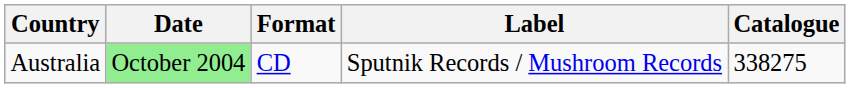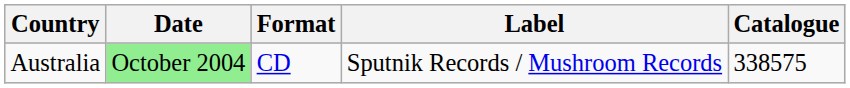 <table class="wikitable">
 <tr>
 <th>Country</th>
 <th>Date</th>
 <th>Format</th>
 <th>Label</th>
 <th>Catalogue</th>
 </tr>
 <tr>
 <td>Australia</td>
 <td style="background: lightgreen;">October 2004</td>
 <td><a href='#'>CD</a></td>
 <td>Sputnik Records / <a href='#'>Mushroom Records</a></td>
-<td>338275</td>
+<td>338575</td>
 </tr>
 </table>
